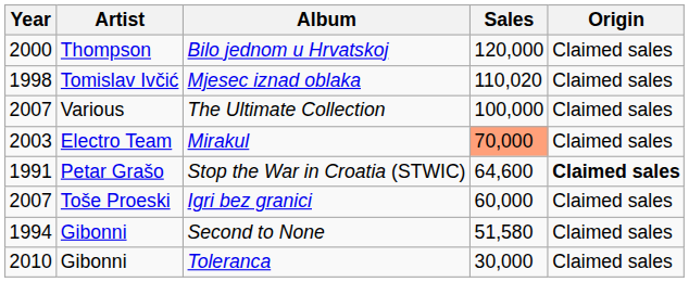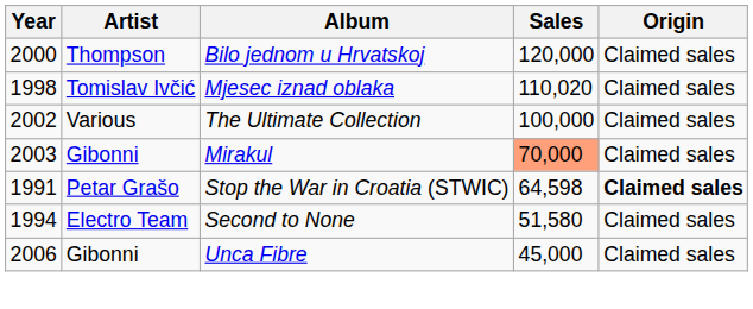 <table class="wikitable">
 <tr>
 <th>Year</th>
 <th>Artist</th>
 <th>Album</th>
 <th>Sales</th>
 <th>Origin</th>
 </tr>
 <tr>
 <td>2000</td>
 <td><a href='#'>Thompson</a></td>
 <td><em><a href='#'>Bilo jednom u Hrvatskoj</a></em></td>
 <td>120,000</td>
 <td>Claimed sales</td>
 </tr>
 <tr>
 <td>1998</td>
 <td><a href='#'>Tomislav Ivčić</a></td>
 <td><em><a href='#'>Mjesec iznad oblaka</a></em></td>
 <td>110,020</td>
 <td>Claimed sales</td>
 </tr>
 <tr>
-<td>2007</td>
+<td>2002</td>
 <td>Various</td>
 <td><em>The Ultimate Collection</em></td>
 <td>100,000</td>
 <td>Claimed sales</td>
 </tr>
 <tr>
 <td>2003</td>
-<td><a href='#'>Electro Team</a></td>
+<td><a href='#'>Gibonni</a></td>
 <td><em><a href='#'>Mirakul</a></em></td>
 <td style="background: lightsalmon;">70,000</td>
 <td>Claimed sales</td>
 </tr>
 <tr>
 <td>1991</td>
 <td><a href='#'>Petar Grašo</a></td>
 <td><em>Stop the War in Croatia</em> (STWIC)</td>
-<td>64,600</td>
+<td>64,598</td>
 <td><strong>Claimed sales</strong></td>
 </tr>
 <tr>
-<td>2007</td>
-<td><a href='#'>Toše Proeski</a></td>
-<td><em><a href='#'>Igri bez granici</a></em></td>
-<td>60,000</td>
-<td>Claimed sales</td>
-</tr>
-<tr>
 <td>1994</td>
-<td><a href='#'>Gibonni</a></td>
+<td><a href='#'>Electro Team</a></td>
 <td><em>Second to None</em></td>
 <td>51,580</td>
 <td>Claimed sales</td>
 </tr>
 <tr>
-<td>2010</td>
+<td>2006</td>
 <td>Gibonni</td>
-<td><em><a href='#'> Toleranca</a></em></td>
-<td>30,000</td>
+<td><em><a href='#'>Unca Fibre</a></em></td>
+<td>45,000</td>
 <td>Claimed sales</td>
 </tr>
 </table>
